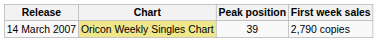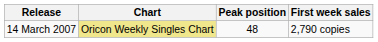 <table class="wikitable">
 <tr>
 <th>Release</th>
 <th>Chart</th>
 <th>Peak position</th>
 <th>First week sales</th>
 </tr>
 <tr>
 <td>14 March 2007</td>
 <td style="background: khaki;">Oricon Weekly Singles Chart</td>
-<td align="center">39</td>
+<td align="center">48</td>
 <td>2,790 copies</td>
 </tr>
 </table>
